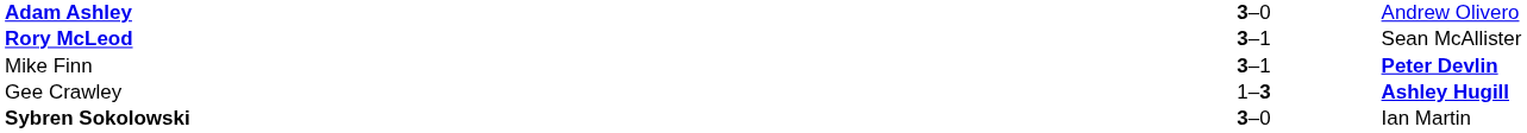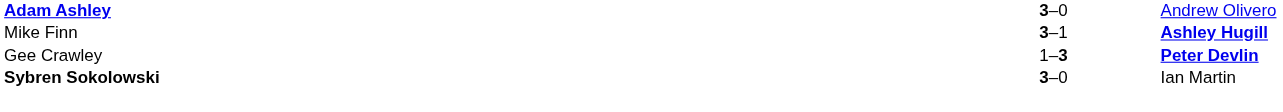 <table width="100%" cellspacing="1">
 <tr>
 <th width=45%></th>
 <th width=10%></th>
 <th width=45%></th>
 </tr>
 <tr>
 <td> <strong><a href='#'>Adam Ashley</a></strong></td>
 <td align="center"><strong>3</strong>–0</td>
 <td> <a href='#'>Andrew Olivero</a></td>
 </tr>
 <tr>
-<td> <strong><a href='#'>Rory McLeod</a></strong></td>
-<td align="center"><strong>3</strong>–1</td>
-<td> Sean McAllister</td>
-</tr>
-<tr>
 <td> Mike Finn</td>
 <td align="center"><strong>3</strong>–1</td>
-<td> <strong><a href='#'>Peter Devlin</a></strong></td>
+<td> <strong><a href='#'>Ashley Hugill</a></strong></td>
 </tr>
 <tr>
 <td> Gee Crawley</td>
 <td align="center">1–<strong>3</strong></td>
-<td> <strong><a href='#'>Ashley Hugill</a></strong></td>
+<td> <strong><a href='#'>Peter Devlin</a></strong></td>
 </tr>
 <tr>
 <td> <strong>Sybren Sokolowski</strong></td>
 <td align="center"><strong>3</strong>–0</td>
 <td> Ian Martin</td>
 </tr>
 </table>
